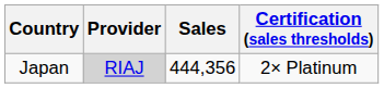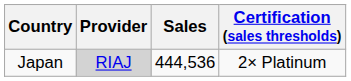 <table class="wikitable" border="1">
 <tr>
 <th>Country</th>
 <th>Provider</th>
 <th>Sales</th>
 <th><a href='#'>Certification</a><br><small>(<a href='#'>sales thresholds</a>)</small></th>
 </tr>
 <tr>
 <td align="center">Japan</td>
 <td align="center" style="background: lightgrey;"><a href='#'>RIAJ</a></td>
-<td align="center">444,356</td>
+<td align="center">444,536</td>
 <td align="center">2× Platinum</td>
 </tr>
 </table>
